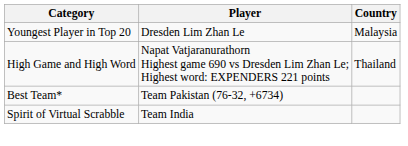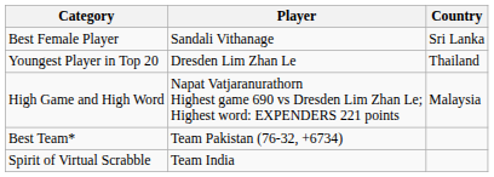 <table class="wikitable">
 <tr>
 <th>Category</th>
 <th>Player</th>
 <th>Country</th>
 </tr>
 <tr>
+<td>Best Female Player</td>
+<td>Sandali Vithanage</td>
+<td>Sri Lanka</td>
+</tr>
+<tr>
 <td>Youngest Player in Top 20</td>
 <td>Dresden Lim Zhan Le</td>
-<td>Malaysia</td>
+<td>Thailand</td>
 </tr>
 <tr>
 <td>High Game and High Word</td>
 <td>Napat Vatjaranurathorn<br>Highest game 690 vs Dresden Lim Zhan Le;<br>Highest word: EXPENDERS 221 points</td>
-<td>Thailand</td>
+<td>Malaysia</td>
 </tr>
 <tr>
 <td>Best Team*</td>
 <td>Team Pakistan (76-32, +6734)</td>
 <td></td>
 </tr>
 <tr>
 <td>Spirit of Virtual Scrabble</td>
 <td>Team India</td>
 <td></td>
 </tr>
 </table>
